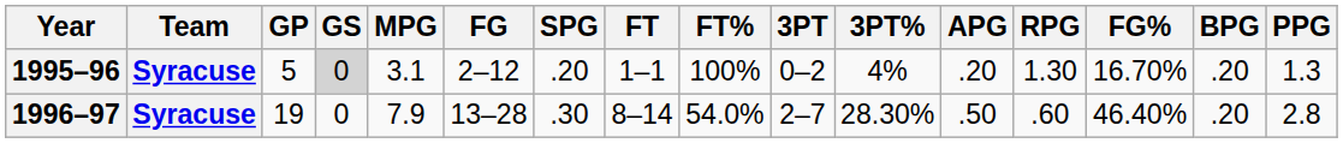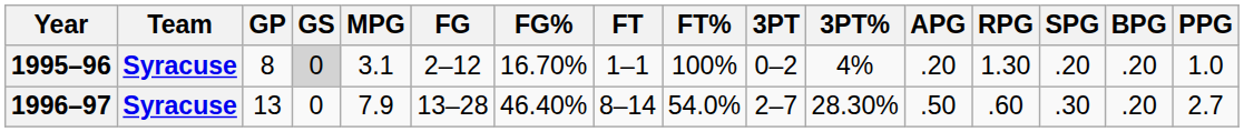 <table class="wikitable" style="text-align: center;">
 <tr>
 <th>Year</th>
 <th>Team</th>
 <th>GP</th>
 <th>GS</th>
 <th>MPG</th>
 <th>FG</th>
-<th>SPG</th>
+<th>FG%</th>
 <th>FT</th>
 <th>FT%</th>
 <th>3PT</th>
 <th>3PT%</th>
 <th>APG</th>
 <th>RPG</th>
-<th>FG%</th>
+<th>SPG</th>
 <th>BPG</th>
 <th>PPG</th>
 </tr>
 <tr>
 <th>1995–96</th>
 <th><a href='#'>Syracuse</a></th>
-<td>5</td>
+<td>8</td>
 <td style="background: lightgrey;">0</td>
 <td>3.1</td>
 <td>2–12</td>
-<td>.20</td>
+<td>16.70%</td>
 <td>1–1</td>
 <td>100%</td>
 <td>0–2</td>
 <td>4%</td>
 <td>.20</td>
 <td>1.30</td>
-<td>16.70%</td>
 <td>.20</td>
-<td>1.3</td>
+<td>.20</td>
+<td>1.0</td>
 </tr>
 <tr>
 <th>1996–97</th>
 <th><a href='#'>Syracuse</a></th>
-<td>19</td>
+<td>13</td>
 <td>0</td>
 <td>7.9</td>
 <td>13–28</td>
-<td>.30</td>
+<td>46.40%</td>
 <td>8–14</td>
 <td>54.0%</td>
 <td>2–7</td>
 <td>28.30%</td>
 <td>.50</td>
 <td>.60</td>
-<td>46.40%</td>
+<td>.30</td>
 <td>.20</td>
-<td>2.8</td>
+<td>2.7</td>
 </tr>
 </table>
